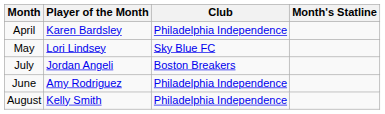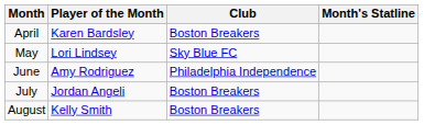 <table class=wikitable>
 <tr>
 <th>Month</th>
 <th>Player of the Month</th>
 <th>Club</th>
 <th>Month's Statline</th>
 </tr>
 <tr>
 <td align=center>April</td>
 <td> <a href='#'>Karen Bardsley</a></td>
-<td><a href='#'>Philadelphia Independence</a></td>
+<td><a href='#'>Boston Breakers</a></td>
 <td></td>
 </tr>
 <tr>
 <td align=center>May</td>
 <td> <a href='#'>Lori Lindsey</a></td>
 <td><a href='#'>Sky Blue FC</a></td>
 <td></td>
 </tr>
 <tr>
+<td align=center>June</td>
+<td> <a href='#'>Amy Rodriguez</a></td>
+<td><a href='#'>Philadelphia Independence</a></td>
+<td></td>
+</tr>
+<tr>
 <td align=center>July</td>
 <td> <a href='#'>Jordan Angeli</a></td>
 <td><a href='#'>Boston Breakers</a></td>
 <td></td>
 </tr>
 <tr>
-<td align=center>June</td>
-<td> <a href='#'>Amy Rodriguez</a></td>
-<td><a href='#'>Philadelphia Independence</a></td>
-<td></td>
-</tr>
-<tr>
 <td align=center>August</td>
 <td> <a href='#'>Kelly Smith</a></td>
-<td><a href='#'>Philadelphia Independence</a></td>
+<td><a href='#'>Boston Breakers</a></td>
 <td></td>
 </tr>
 </table>
